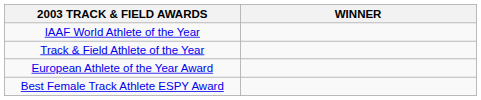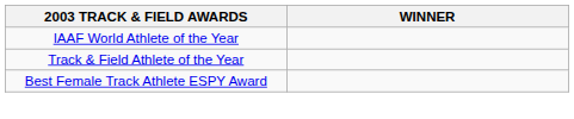 <table class="wikitable" style="border-collapse: collapse; font-size: 90%;">
 <tr>
 <th align="center" style="width: 20em">2003 TRACK & FIELD AWARDS</th>
 <th align="center" style="width: 20em">WINNER</th>
 </tr>
 <tr>
 <td align="center"><a href='#'>IAAF World Athlete of the Year</a></td>
 <td></td>
 </tr>
 <tr>
 <td align="center"><a href='#'>Track & Field Athlete of the Year</a></td>
 <td></td>
 </tr>
 <tr>
-<td align="center"><a href='#'>European Athlete of the Year Award</a></td>
-<td></td>
-</tr>
-<tr>
 <td align="center"><a href='#'>Best Female Track Athlete ESPY Award</a></td>
 <td></td>
 </tr>
 </table>
